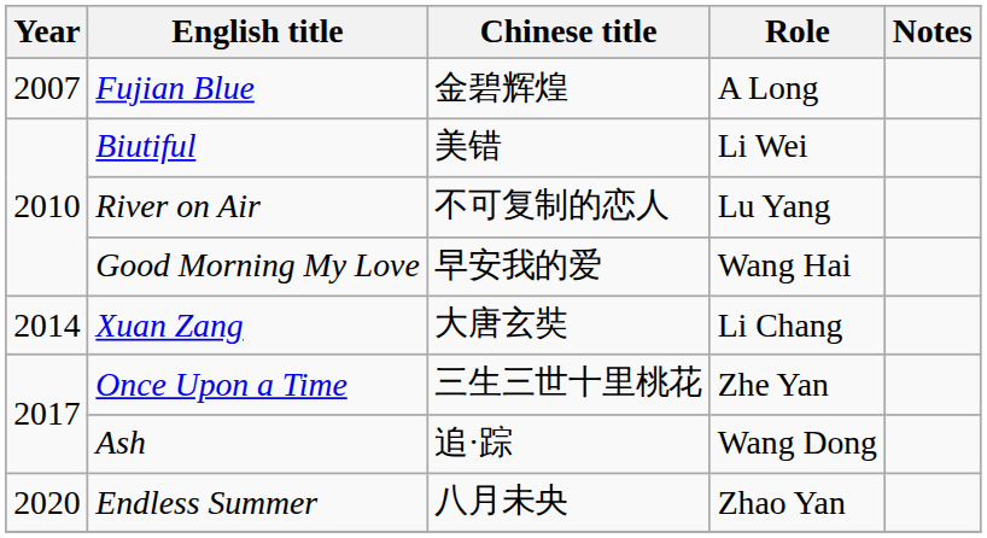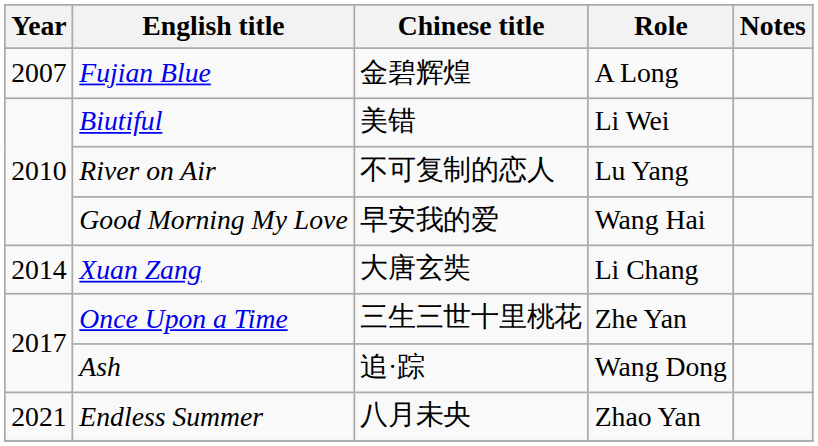 <table class="wikitable">
 <tr>
 <th>Year</th>
 <th>English title</th>
 <th>Chinese title</th>
 <th>Role</th>
 <th>Notes</th>
 </tr>
 <tr>
 <td>2007</td>
 <td><em><a href='#'>Fujian Blue</a></em></td>
 <td>金碧辉煌</td>
 <td>A Long</td>
 <td></td>
 </tr>
 <tr>
 <td rowspan=3>2010</td>
 <td><em><a href='#'>Biutiful</a></em></td>
 <td>美错</td>
 <td>Li Wei</td>
 <td></td>
 </tr>
 <tr>
 <td><em>River on Air</em></td>
 <td>不可复制的恋人</td>
 <td>Lu Yang</td>
 <td></td>
 </tr>
 <tr>
 <td><em>Good Morning My Love</em></td>
 <td>早安我的爱</td>
 <td>Wang Hai</td>
 <td></td>
 </tr>
 <tr>
 <td>2014</td>
 <td><em><a href='#'>Xuan Zang</a></em></td>
 <td>大唐玄奘</td>
 <td>Li Chang</td>
 <td></td>
 </tr>
 <tr>
 <td rowspan=2>2017</td>
 <td><em><a href='#'>Once Upon a Time</a></em></td>
 <td>三生三世十里桃花</td>
 <td>Zhe Yan</td>
 <td></td>
 </tr>
 <tr>
 <td><em>Ash</em></td>
 <td>追·踪</td>
 <td>Wang Dong</td>
 <td></td>
 </tr>
 <tr>
-<td>2020</td>
+<td>2021</td>
 <td><em>Endless Summer</em></td>
 <td>八月未央</td>
 <td>Zhao Yan</td>
 <td></td>
 </tr>
 <tr>
 </tr>
 </table>
